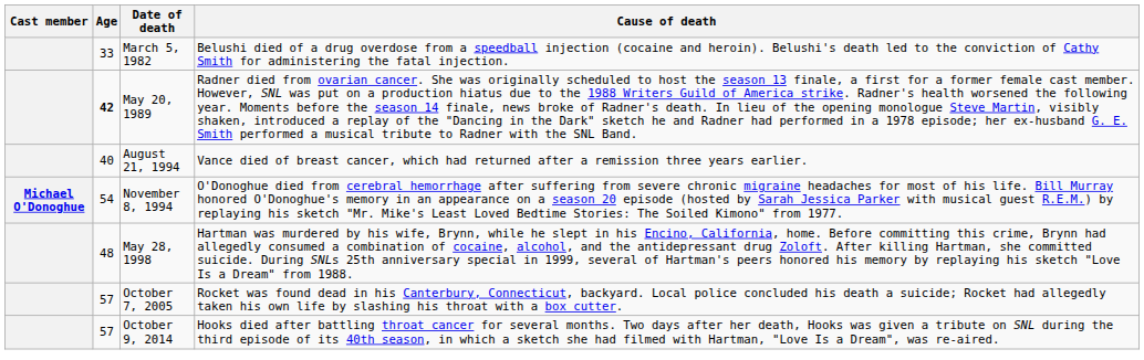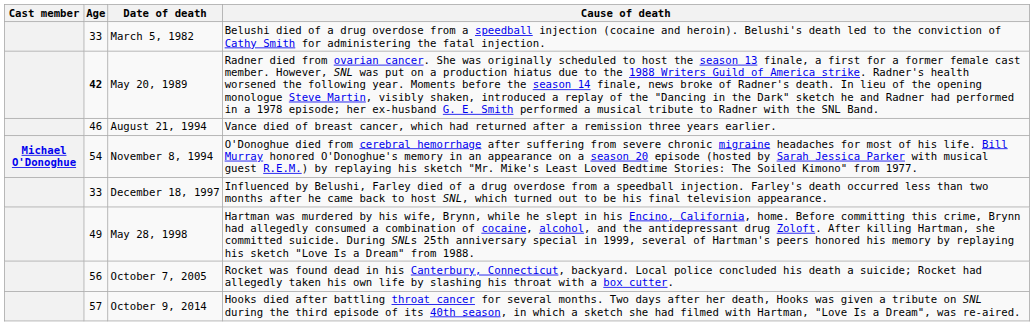 <table class="wikitable">
 <tr>
 <th scope="col">Cast member</th>
 <th scope="col">Age</th>
 <th scope="col">Date of death</th>
 <th scope="col" class="unsortable">Cause of death</th>
 </tr>
 <tr>
 <th scope="row"></th>
 <td style="text-align:center">33</td>
 <td>March 5, 1982</td>
 <td>Belushi died of a drug overdose from a <a href='#'>speedball</a> injection (cocaine and heroin). Belushi's death led to the conviction of <a href='#'>Cathy Smith</a> for administering the fatal injection.</td>
 </tr>
 <tr>
 <th scope="row"></th>
 <td style="text-align:center"><strong>42</strong></td>
 <td>May 20, 1989</td>
 <td>Radner died from <a href='#'>ovarian cancer</a>. She was originally scheduled to host the <a href='#'>season 13</a> finale, a first for a former female cast member. However, <em>SNL</em> was put on a production hiatus due to the <a href='#'>1988 Writers Guild of America strike</a>. Radner's health worsened the following year. Moments before the <a href='#'>season 14</a> finale, news broke of Radner's death. In lieu of the opening monologue <a href='#'>Steve Martin</a>, visibly shaken, introduced a replay of the "Dancing in the Dark" sketch he and Radner had performed in a 1978 episode; her ex-husband <a href='#'>G. E. Smith</a> performed a musical tribute to Radner with the SNL Band.</td>
 </tr>
 <tr>
 <th scope="row"></th>
-<td style="text-align:center">40</td>
+<td style="text-align:center">46</td>
 <td>August 21, 1994</td>
 <td>Vance died of breast cancer, which had returned after a remission three years earlier.</td>
 </tr>
 <tr>
 <th scope="row"><a href='#'>Michael O'Donoghue</a></th>
 <td style="text-align:center">54</td>
 <td>November 8, 1994</td>
 <td>O'Donoghue died from <a href='#'>cerebral hemorrhage</a> after suffering from severe chronic <a href='#'>migraine</a> headaches for most of his life. <a href='#'>Bill Murray</a> honored O'Donoghue's memory in an appearance on a <a href='#'>season 20</a> episode (hosted by <a href='#'>Sarah Jessica Parker</a> with musical guest <a href='#'>R.E.M.</a>) by replaying his sketch "Mr. Mike's Least Loved Bedtime Stories: The Soiled Kimono" from 1977.</td>
 </tr>
 <tr>
 <th scope="row"></th>
-<td style="text-align:center">48</td>
+<td style="text-align:center">33</td>
+<td style="white-space:nowrap;">December 18, 1997</td>
+<td>Influenced by Belushi, Farley died of a drug overdose from a speedball injection. Farley's death occurred less than two months after he came back to host <em>SNL</em>, which turned out to be his final television appearance.</td>
+</tr>
+<tr>
+<th scope="row"></th>
+<td style="text-align:center">49</td>
 <td>May 28, 1998</td>
 <td>Hartman was murdered by his wife, Brynn, while he slept in his <a href='#'>Encino, California</a>, home. Before committing this crime, Brynn had allegedly consumed a combination of <a href='#'>cocaine</a>, <a href='#'>alcohol</a>, and the antidepressant drug <a href='#'>Zoloft</a>. After killing Hartman, she committed suicide. During <em>SNL</em>s 25th anniversary special in 1999, several of Hartman's peers honored his memory by replaying his sketch "Love Is a Dream" from 1988.</td>
 </tr>
 <tr>
 <th scope="row"></th>
-<td style="text-align:center">57</td>
+<td style="text-align:center">56</td>
 <td>October 7, 2005</td>
 <td>Rocket was found dead in his <a href='#'>Canterbury, Connecticut</a>, backyard. Local police concluded his death a suicide; Rocket had allegedly taken his own life by slashing his throat with a <a href='#'>box cutter</a>.</td>
 </tr>
 <tr>
 <th scope="row"></th>
 <td style="text-align:center">57</td>
 <td>October 9, 2014</td>
 <td>Hooks died after battling <a href='#'>throat cancer</a> for several months. Two days after her death, Hooks was given a tribute on <em>SNL</em> during the third episode of its <a href='#'>40th season</a>, in which a sketch she had filmed with Hartman, "Love Is a Dream", was re-aired.<br></td>
 </tr>
 </table>
